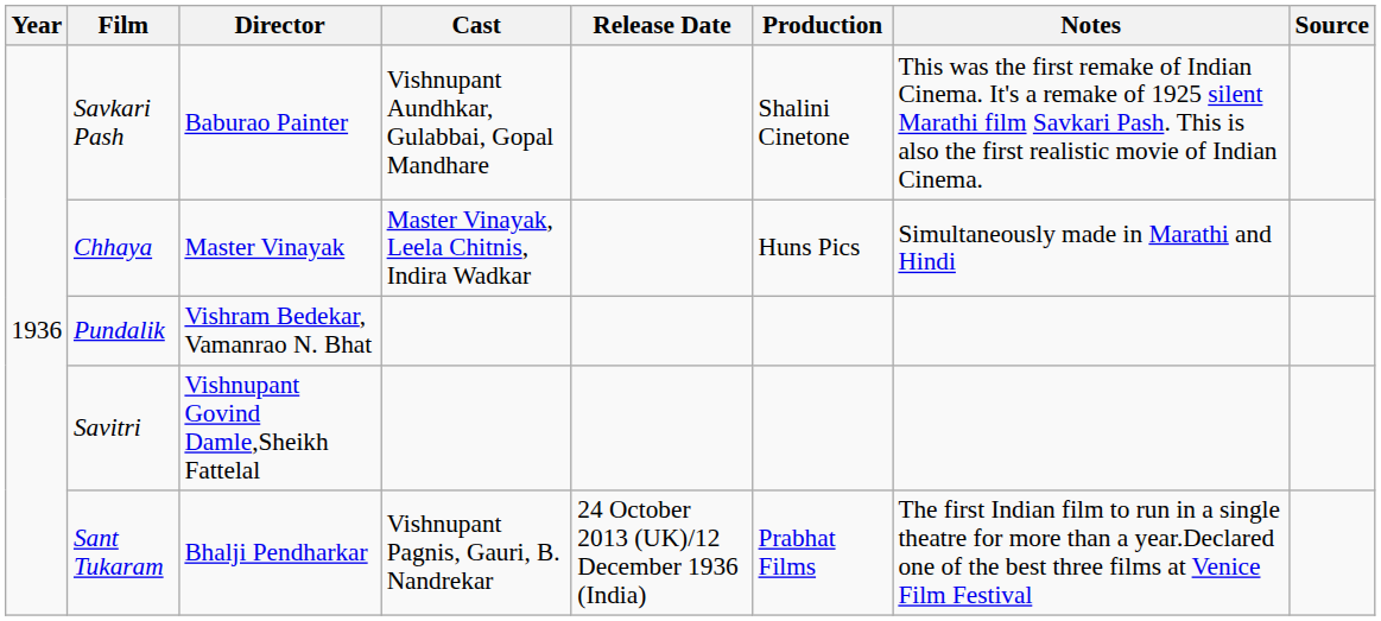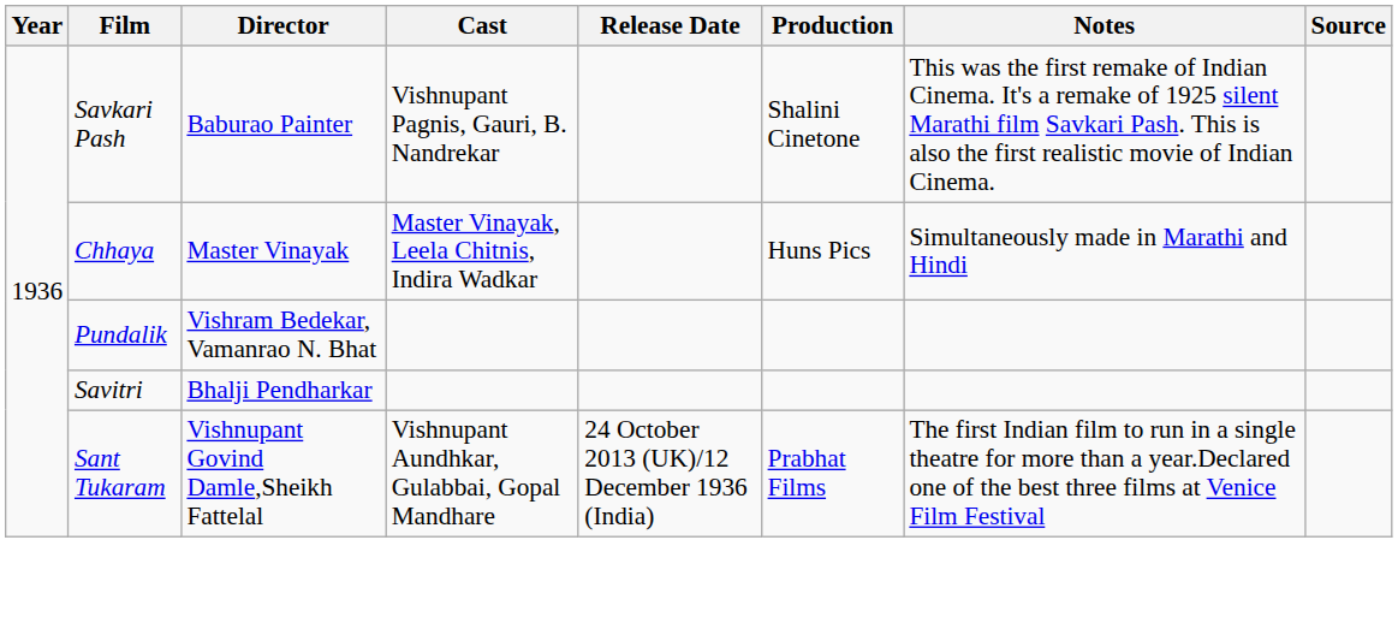 <table class ="wikitable sortable collapsible">
 <tr>
 <th>Year</th>
 <th>Film</th>
 <th>Director</th>
 <th class="unsortable">Cast</th>
 <th>Release Date</th>
 <th class="unsortable">Production</th>
 <th class="unsortable">Notes</th>
 <th class="unsortable">Source</th>
 </tr>
 <tr>
 <td rowspan=5 align="center">1936</td>
 <td><em>Savkari Pash</em></td>
 <td><a href='#'>Baburao Painter</a></td>
-<td>Vishnupant Aundhkar, Gulabbai, Gopal Mandhare</td>
+<td>Vishnupant Pagnis, Gauri, B. Nandrekar</td>
 <td></td>
 <td>Shalini Cinetone</td>
 <td>This was the first remake of Indian Cinema. It's a remake of 1925 <a href='#'>silent</a> <a href='#'>Marathi film</a> <a href='#'>Savkari Pash</a>. This is also the first realistic movie of Indian Cinema.</td>
 <td></td>
 </tr>
 <tr>
 <td><em><a href='#'>Chhaya</a></em></td>
 <td><a href='#'>Master Vinayak</a></td>
 <td><a href='#'>Master Vinayak</a>, <a href='#'>Leela Chitnis</a>, Indira Wadkar</td>
 <td></td>
 <td>Huns Pics</td>
 <td>Simultaneously made in <a href='#'>Marathi</a> and <a href='#'>Hindi</a></td>
 <td></td>
 </tr>
 <tr>
 <td><em><a href='#'>Pundalik</a></em></td>
 <td><a href='#'>Vishram Bedekar</a>, Vamanrao N. Bhat</td>
 <td></td>
 <td></td>
 <td></td>
 <td></td>
 <td></td>
 </tr>
 <tr>
 <td><em>Savitri</em></td>
-<td><a href='#'>Vishnupant Govind Damle</a>,Sheikh Fattelal</td>
+<td><a href='#'>Bhalji Pendharkar</a></td>
 <td></td>
 <td></td>
 <td></td>
 <td></td>
 <td></td>
 </tr>
 <tr>
 <td><em><a href='#'>Sant Tukaram</a></em></td>
-<td><a href='#'>Bhalji Pendharkar</a></td>
-<td>Vishnupant Pagnis, Gauri, B. Nandrekar</td>
+<td><a href='#'>Vishnupant Govind Damle</a>,Sheikh Fattelal</td>
+<td>Vishnupant Aundhkar, Gulabbai, Gopal Mandhare</td>
 <td>24 October 2013 (UK)/12 December 1936 (India)</td>
 <td><a href='#'>Prabhat Films</a></td>
 <td>The first Indian film to run in a single theatre for more than a year.Declared one of the best three films at <a href='#'>Venice Film Festival</a></td>
 <td></td>
 </tr>
 </table>
